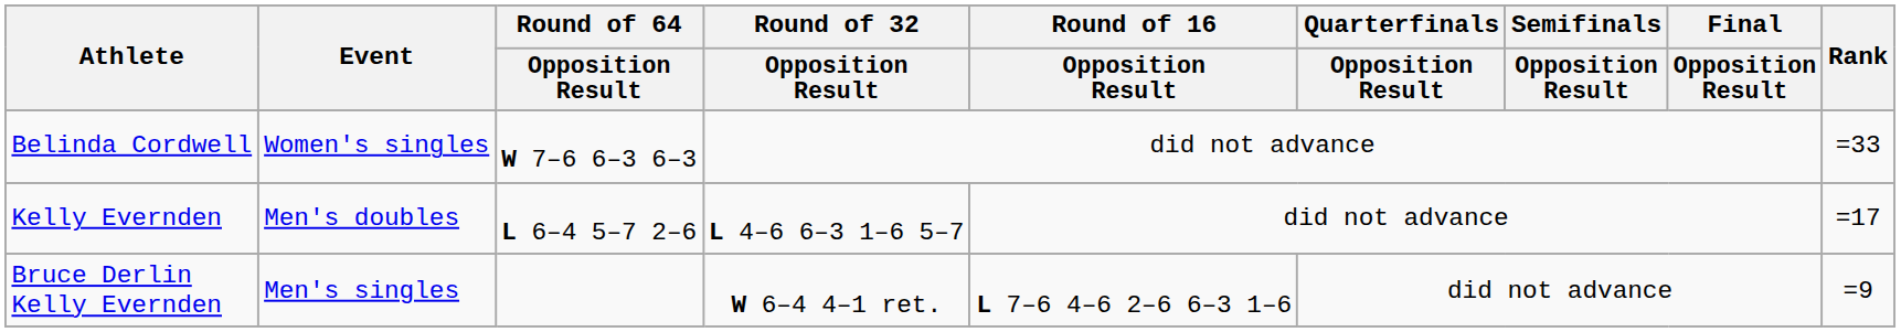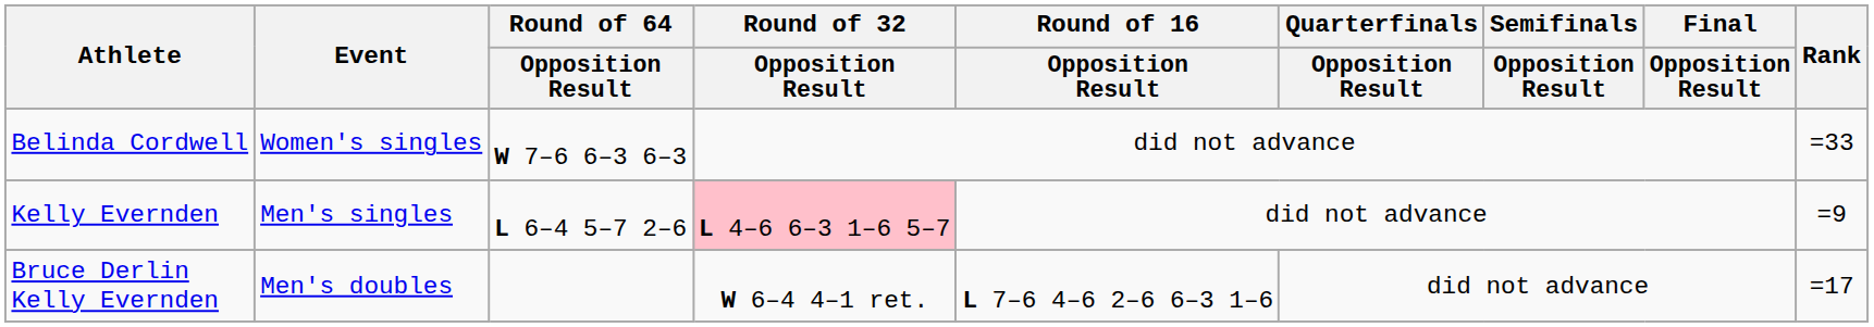 <table class="wikitable" style="font-size:90%;text-align:center;">
 <tr>
 <th rowspan=2>Athlete</th>
 <th rowspan=2>Event</th>
 <th>Round of 64</th>
 <th>Round of 32</th>
 <th>Round of 16</th>
 <th>Quarterfinals</th>
 <th>Semifinals</th>
 <th>Final</th>
 <th rowspan=2>Rank</th>
 </tr>
 <tr style="font-size:95%">
 <th>Opposition<br>Result</th>
 <th>Opposition<br>Result</th>
 <th>Opposition<br>Result</th>
 <th>Opposition<br>Result</th>
 <th>Opposition<br>Result</th>
 <th>Opposition<br>Result</th>
 </tr>
 <tr>
 <td align=left><a href='#'>Belinda Cordwell</a></td>
 <td align=left><a href='#'>Women's singles</a></td>
 <td><br><strong>W</strong> 7–6 6–3 6–3</td>
 <td colspan=5>did not advance</td>
 <td>=33</td>
 </tr>
 <tr>
 <td align=left><a href='#'>Kelly Evernden</a></td>
-<td align=left><a href='#'>Men's doubles</a></td>
+<td align=left><a href='#'>Men's singles</a></td>
 <td><br><strong>L</strong> 6–4 5–7 2–6</td>
-<td><br><strong>L</strong> 4–6 6–3 1–6 5–7</td>
+<td style="background: pink;"><br><strong>L</strong> 4–6 6–3 1–6 5–7</td>
 <td colspan=4>did not advance</td>
-<td>=17</td>
+<td>=9</td>
 </tr>
 <tr>
 <td align=left><a href='#'>Bruce Derlin</a><br><a href='#'>Kelly Evernden</a></td>
-<td align=left><a href='#'>Men's singles</a></td>
+<td align=left><a href='#'>Men's doubles</a></td>
 <td></td>
 <td><br><strong>W</strong> 6–4 4–1 ret.</td>
 <td><br><strong>L</strong> 7–6 4–6 2–6 6–3 1–6</td>
 <td colspan=3>did not advance</td>
-<td>=9</td>
+<td>=17</td>
 </tr>
 </table>
